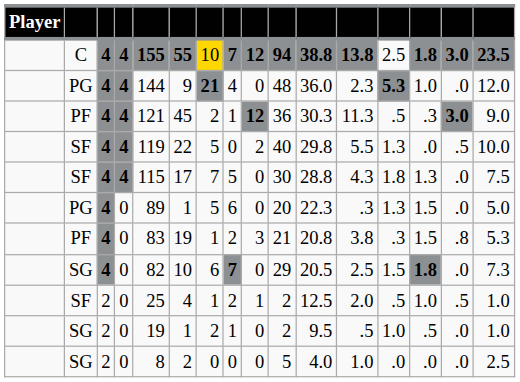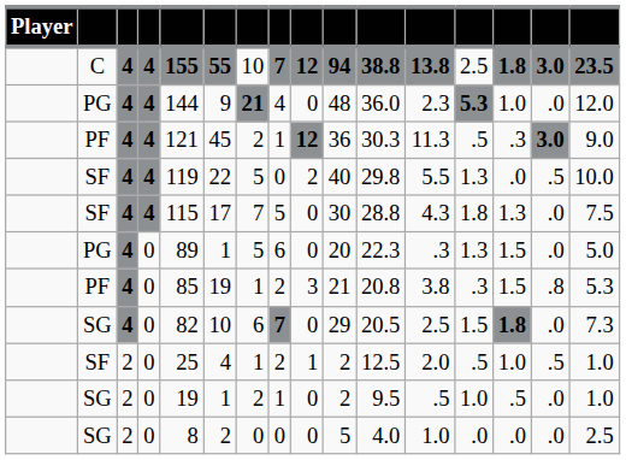 <table class="wikitable sortable" style="font-size: 95%; text-align:right;">
 <tr>
 <th style="background:#010101; color:#FFFFFF; border-top:#8D9093 3px solid; border-bottom:#8D9093 3px solid;">Player</th>
 <th style="background:#010101; color:#FFFFFF; border-top:#8D9093 3px solid; border-bottom:#8D9093 3px solid;"></th>
 <th style="background:#010101; color:#FFFFFF; border-top:#8D9093 3px solid; border-bottom:#8D9093 3px solid;"></th>
 <th style="background:#010101; color:#FFFFFF; border-top:#8D9093 3px solid; border-bottom:#8D9093 3px solid;"></th>
 <th style="background:#010101; color:#FFFFFF; border-top:#8D9093 3px solid; border-bottom:#8D9093 3px solid;"></th>
 <th style="background:#010101; color:#FFFFFF; border-top:#8D9093 3px solid; border-bottom:#8D9093 3px solid;"></th>
 <th style="background:#010101; color:#FFFFFF; border-top:#8D9093 3px solid; border-bottom:#8D9093 3px solid;"></th>
 <th style="background:#010101; color:#FFFFFF; border-top:#8D9093 3px solid; border-bottom:#8D9093 3px solid;"></th>
 <th style="background:#010101; color:#FFFFFF; border-top:#8D9093 3px solid; border-bottom:#8D9093 3px solid;"></th>
 <th style="background:#010101; color:#FFFFFF; border-top:#8D9093 3px solid; border-bottom:#8D9093 3px solid;"></th>
 <th style="background:#010101; color:#FFFFFF; border-top:#8D9093 3px solid; border-bottom:#8D9093 3px solid;"></th>
 <th style="background:#010101; color:#FFFFFF; border-top:#8D9093 3px solid; border-bottom:#8D9093 3px solid;"></th>
 <th style="background:#010101; color:#FFFFFF; border-top:#8D9093 3px solid; border-bottom:#8D9093 3px solid;"></th>
 <th style="background:#010101; color:#FFFFFF; border-top:#8D9093 3px solid; border-bottom:#8D9093 3px solid;"></th>
 <th style="background:#010101; color:#FFFFFF; border-top:#8D9093 3px solid; border-bottom:#8D9093 3px solid;"></th>
 <th style="background:#010101; color:#FFFFFF; border-top:#8D9093 3px solid; border-bottom:#8D9093 3px solid;"></th>
 </tr>
 <tr>
 <td style="text-align:left;"></td>
 <td style="text-align:center;">C</td>
 <td style="background:#8D9093; color:#010101;"><strong>4</strong></td>
 <td style="background:#8D9093; color:#010101;"><strong>4</strong></td>
 <td style="background:#8D9093; color:#010101;"><strong>155</strong></td>
 <td style="background:#8D9093; color:#010101;"><strong>55</strong></td>
-<td style="background: gold;">10</td>
+<td>10</td>
 <td style="background:#8D9093; color:#010101;"><strong>7</strong></td>
 <td style="background:#8D9093; color:#010101;"><strong>12</strong></td>
 <td style="background:#8D9093; color:#010101;"><strong>94</strong></td>
 <td style="background:#8D9093; color:#010101;"><strong>38.8</strong></td>
 <td style="background:#8D9093; color:#010101;"><strong>13.8</strong></td>
 <td>2.5</td>
 <td style="background:#8D9093; color:#010101;"><strong>1.8</strong></td>
 <td style="background:#8D9093; color:#010101;"><strong>3.0</strong></td>
 <td style="background:#8D9093; color:#010101;"><strong>23.5</strong></td>
 </tr>
 <tr>
 <td style="text-align:left;"></td>
 <td style="text-align:center;">PG</td>
 <td style="background:#8D9093; color:#010101;"><strong>4</strong></td>
 <td style="background:#8D9093; color:#010101;"><strong>4</strong></td>
 <td>144</td>
 <td>9</td>
 <td style="background:#8D9093; color:#010101;"><strong>21</strong></td>
 <td>4</td>
 <td>0</td>
 <td>48</td>
 <td>36.0</td>
 <td>2.3</td>
 <td style="background:#8D9093; color:#010101;"><strong>5.3</strong></td>
 <td>1.0</td>
 <td>.0</td>
 <td>12.0</td>
 </tr>
 <tr>
 <td style="text-align:left;"></td>
 <td style="text-align:center;">PF</td>
 <td style="background:#8D9093; color:#010101;"><strong>4</strong></td>
 <td style="background:#8D9093; color:#010101;"><strong>4</strong></td>
 <td>121</td>
 <td>45</td>
 <td>2</td>
 <td>1</td>
 <td style="background:#8D9093; color:#010101;"><strong>12</strong></td>
 <td>36</td>
 <td>30.3</td>
 <td>11.3</td>
 <td>.5</td>
 <td>.3</td>
 <td style="background:#8D9093; color:#010101;"><strong>3.0</strong></td>
 <td>9.0</td>
 </tr>
 <tr>
 <td style="text-align:left;"></td>
 <td style="text-align:center;">SF</td>
 <td style="background:#8D9093; color:#010101;"><strong>4</strong></td>
 <td style="background:#8D9093; color:#010101;"><strong>4</strong></td>
 <td>119</td>
 <td>22</td>
 <td>5</td>
 <td>0</td>
 <td>2</td>
 <td>40</td>
 <td>29.8</td>
 <td>5.5</td>
 <td>1.3</td>
 <td>.0</td>
 <td>.5</td>
 <td>10.0</td>
 </tr>
 <tr>
 <td style="text-align:left;"></td>
 <td style="text-align:center;">SF</td>
 <td style="background:#8D9093; color:#010101;"><strong>4</strong></td>
 <td style="background:#8D9093; color:#010101;"><strong>4</strong></td>
 <td>115</td>
 <td>17</td>
 <td>7</td>
 <td>5</td>
 <td>0</td>
 <td>30</td>
 <td>28.8</td>
 <td>4.3</td>
 <td>1.8</td>
 <td>1.3</td>
 <td>.0</td>
 <td>7.5</td>
 </tr>
 <tr>
 <td style="text-align:left;"></td>
 <td style="text-align:center;">PG</td>
 <td style="background:#8D9093; color:#010101;"><strong>4</strong></td>
 <td>0</td>
 <td>89</td>
 <td>1</td>
 <td>5</td>
 <td>6</td>
 <td>0</td>
 <td>20</td>
 <td>22.3</td>
 <td>.3</td>
 <td>1.3</td>
 <td>1.5</td>
 <td>.0</td>
 <td>5.0</td>
 </tr>
 <tr>
 <td style="text-align:left;"></td>
 <td style="text-align:center;">PF</td>
 <td style="background:#8D9093; color:#010101;"><strong>4</strong></td>
 <td>0</td>
-<td>83</td>
+<td>85</td>
 <td>19</td>
 <td>1</td>
 <td>2</td>
 <td>3</td>
 <td>21</td>
 <td>20.8</td>
 <td>3.8</td>
 <td>.3</td>
 <td>1.5</td>
 <td>.8</td>
 <td>5.3</td>
 </tr>
 <tr>
 <td style="text-align:left;"></td>
 <td style="text-align:center;">SG</td>
 <td style="background:#8D9093; color:#010101;"><strong>4</strong></td>
 <td>0</td>
 <td>82</td>
 <td>10</td>
 <td>6</td>
 <td style="background:#8D9093; color:#010101;"><strong>7</strong></td>
 <td>0</td>
 <td>29</td>
 <td>20.5</td>
 <td>2.5</td>
 <td>1.5</td>
 <td style="background:#8D9093; color:#010101;"><strong>1.8</strong></td>
 <td>.0</td>
 <td>7.3</td>
 </tr>
 <tr>
 <td style="text-align:left;"></td>
 <td style="text-align:center;">SF</td>
 <td>2</td>
 <td>0</td>
 <td>25</td>
 <td>4</td>
 <td>1</td>
 <td>2</td>
 <td>1</td>
 <td>2</td>
 <td>12.5</td>
 <td>2.0</td>
 <td>.5</td>
 <td>1.0</td>
 <td>.5</td>
 <td>1.0</td>
 </tr>
 <tr>
 <td style="text-align:left;"></td>
 <td style="text-align:center;">SG</td>
 <td>2</td>
 <td>0</td>
 <td>19</td>
 <td>1</td>
 <td>2</td>
 <td>1</td>
 <td>0</td>
 <td>2</td>
 <td>9.5</td>
 <td>.5</td>
 <td>1.0</td>
 <td>.5</td>
 <td>.0</td>
 <td>1.0</td>
 </tr>
 <tr>
 <td style="text-align:left;"></td>
 <td style="text-align:center;">SG</td>
 <td>2</td>
 <td>0</td>
 <td>8</td>
 <td>2</td>
 <td>0</td>
 <td>0</td>
 <td>0</td>
 <td>5</td>
 <td>4.0</td>
 <td>1.0</td>
 <td>.0</td>
 <td>.0</td>
 <td>.0</td>
 <td>2.5</td>
 </tr>
 </table>
